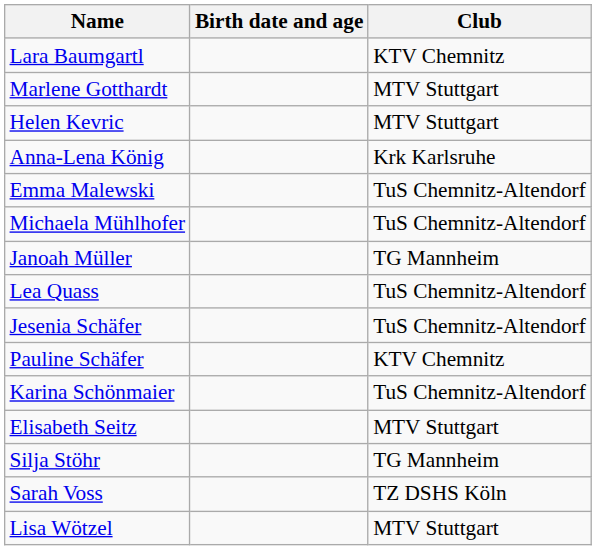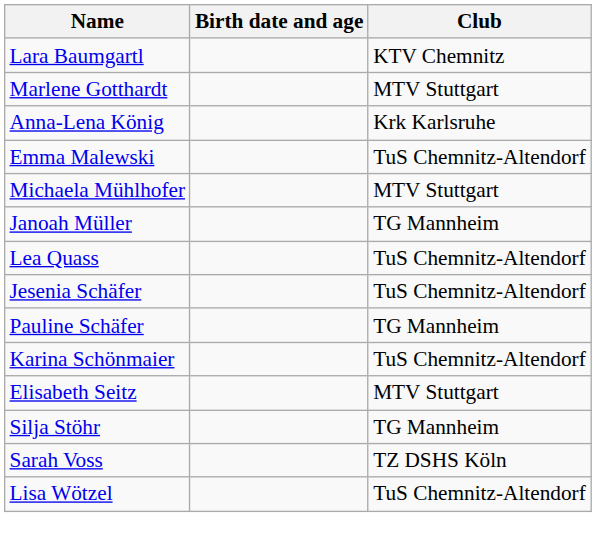 <table class="wikitable">
 <tr>
 <th>Name</th>
 <th>Birth date and age</th>
 <th>Club</th>
 </tr>
 <tr>
 <td><a href='#'>Lara Baumgartl</a></td>
 <td></td>
 <td>KTV Chemnitz</td>
 </tr>
 <tr>
 <td><a href='#'>Marlene Gotthardt</a></td>
 <td></td>
 <td>MTV Stuttgart</td>
 </tr>
 <tr>
-<td><a href='#'>Helen Kevric</a></td>
-<td></td>
-<td>MTV Stuttgart</td>
-</tr>
-<tr>
 <td><a href='#'>Anna-Lena König</a></td>
 <td></td>
 <td>Krk Karlsruhe</td>
 </tr>
 <tr>
 <td><a href='#'>Emma Malewski</a></td>
 <td></td>
 <td>TuS Chemnitz-Altendorf</td>
 </tr>
 <tr>
 <td><a href='#'>Michaela Mühlhofer</a></td>
 <td></td>
-<td>TuS Chemnitz-Altendorf</td>
+<td>MTV Stuttgart</td>
 </tr>
 <tr>
 <td><a href='#'>Janoah Müller</a></td>
 <td></td>
 <td>TG Mannheim</td>
 </tr>
 <tr>
 <td><a href='#'>Lea Quass</a></td>
 <td></td>
 <td>TuS Chemnitz-Altendorf</td>
 </tr>
 <tr>
 <td><a href='#'>Jesenia Schäfer</a></td>
 <td></td>
 <td>TuS Chemnitz-Altendorf</td>
 </tr>
 <tr>
 <td><a href='#'>Pauline Schäfer</a></td>
 <td></td>
-<td>KTV Chemnitz</td>
+<td>TG Mannheim</td>
 </tr>
 <tr>
 <td><a href='#'>Karina Schönmaier</a></td>
 <td></td>
 <td>TuS Chemnitz-Altendorf</td>
 </tr>
 <tr>
 <td><a href='#'>Elisabeth Seitz</a></td>
 <td></td>
 <td>MTV Stuttgart</td>
 </tr>
 <tr>
 <td><a href='#'>Silja Stöhr</a></td>
 <td></td>
 <td>TG Mannheim</td>
 </tr>
 <tr>
 <td><a href='#'>Sarah Voss</a></td>
 <td></td>
 <td>TZ DSHS Köln</td>
 </tr>
 <tr>
 <td><a href='#'>Lisa Wötzel</a></td>
 <td></td>
-<td>MTV Stuttgart</td>
+<td>TuS Chemnitz-Altendorf</td>
 </tr>
 </table>
